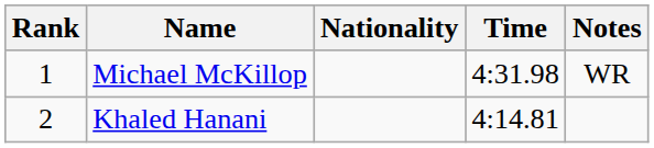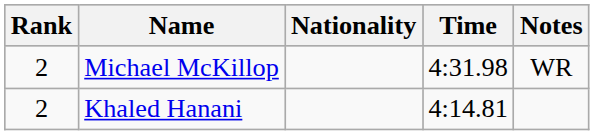 <table class="wikitable sortable" style="text-align:center">
 <tr>
 <th>Rank</th>
 <th>Name</th>
 <th>Nationality</th>
 <th>Time</th>
 <th>Notes</th>
 </tr>
 <tr>
-<td>1</td>
+<td>2</td>
 <td align=left><a href='#'>Michael McKillop</a></td>
 <td align=left></td>
 <td>4:31.98</td>
 <td>WR</td>
 </tr>
 <tr>
 <td>2</td>
 <td align=left><a href='#'>Khaled Hanani</a></td>
 <td align=left></td>
 <td>4:14.81</td>
 <td></td>
 </tr>
 </table>
